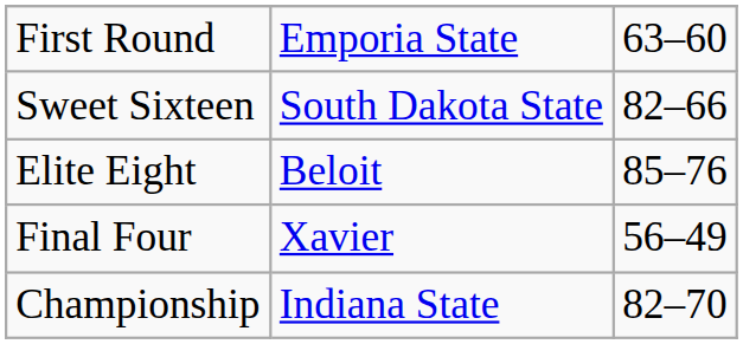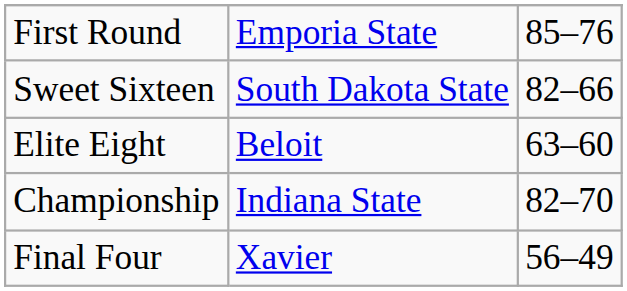 <table class= "wikitable">
 <tr>
 </tr>
 <tr>
 <td>First Round</td>
 <td><a href='#'>Emporia State</a></td>
-<td>63–60</td>
+<td>85–76</td>
 </tr>
 <tr>
 <td>Sweet Sixteen</td>
 <td><a href='#'>South Dakota State</a></td>
 <td>82–66</td>
 </tr>
 <tr>
 <td>Elite Eight</td>
 <td><a href='#'>Beloit</a></td>
-<td>85–76</td>
+<td>63–60</td>
+</tr>
+<tr>
+<td>Championship</td>
+<td><a href='#'>Indiana State</a></td>
+<td>82–70</td>
 </tr>
 <tr>
 <td>Final Four</td>
 <td><a href='#'>Xavier</a></td>
 <td>56–49</td>
 </tr>
-<tr>
-<td>Championship</td>
-<td><a href='#'>Indiana State</a></td>
-<td>82–70</td>
-</tr>
 </table>
